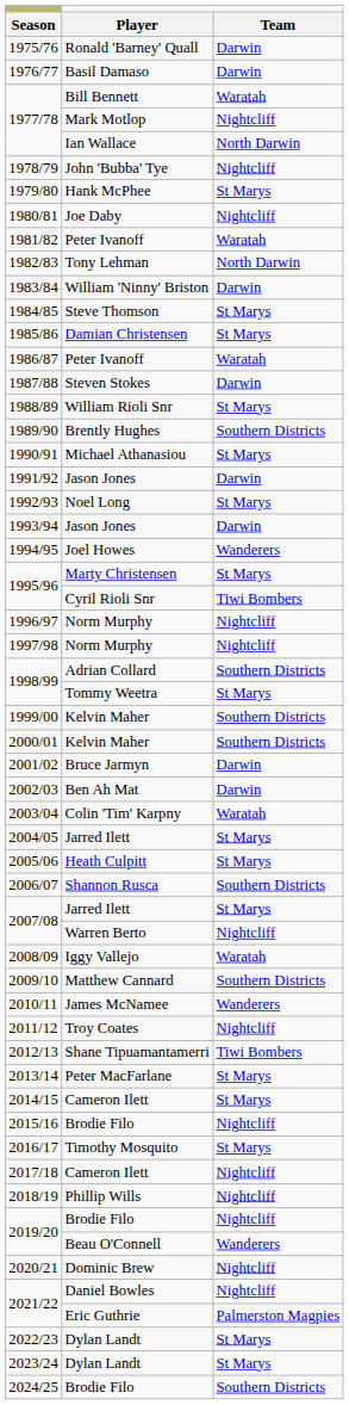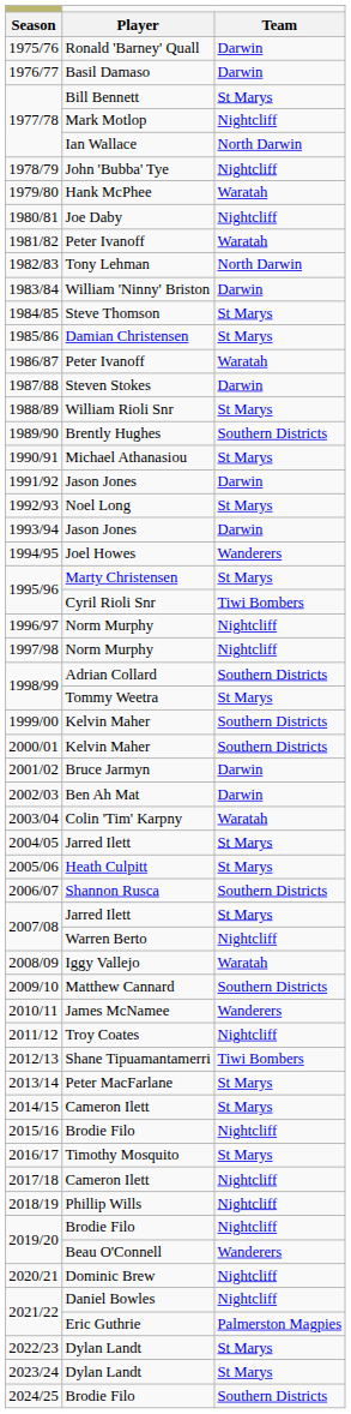 <table class="wikitable sortable">
 <tr style="background:#bdb76b;">
 <td></td>
 </tr>
 <tr>
 <th>Season</th>
 <th>Player</th>
 <th>Team</th>
 </tr>
 <tr>
 <td>1975/76</td>
 <td>Ronald 'Barney' Quall</td>
 <td><a href='#'>Darwin</a></td>
 </tr>
 <tr>
 <td>1976/77</td>
 <td>Basil Damaso</td>
 <td><a href='#'>Darwin</a></td>
 </tr>
 <tr>
 <td rowspan="3">1977/78</td>
 <td>Bill Bennett</td>
-<td><a href='#'>Waratah</a></td>
+<td><a href='#'>St Marys</a></td>
 </tr>
 <tr>
 <td>Mark Motlop</td>
 <td><a href='#'>Nightcliff</a></td>
 </tr>
 <tr>
 <td>Ian Wallace</td>
 <td><a href='#'>North Darwin</a></td>
 </tr>
 <tr>
 <td>1978/79</td>
 <td>John 'Bubba' Tye</td>
 <td><a href='#'>Nightcliff</a></td>
 </tr>
 <tr>
 <td>1979/80</td>
 <td>Hank McPhee</td>
-<td><a href='#'>St Marys</a></td>
+<td><a href='#'>Waratah</a></td>
 </tr>
 <tr>
 <td>1980/81</td>
 <td>Joe Daby</td>
 <td><a href='#'>Nightcliff</a></td>
 </tr>
 <tr>
 <td>1981/82</td>
 <td>Peter Ivanoff</td>
 <td><a href='#'>Waratah</a></td>
 </tr>
 <tr>
 <td>1982/83</td>
 <td>Tony Lehman</td>
 <td><a href='#'>North Darwin</a></td>
 </tr>
 <tr>
 <td>1983/84</td>
 <td>William 'Ninny' Briston</td>
 <td><a href='#'>Darwin</a></td>
 </tr>
 <tr>
 <td>1984/85</td>
 <td>Steve Thomson</td>
 <td><a href='#'>St Marys</a></td>
 </tr>
 <tr>
 <td>1985/86</td>
 <td><a href='#'>Damian Christensen</a></td>
 <td><a href='#'>St Marys</a></td>
 </tr>
 <tr>
 <td>1986/87</td>
 <td>Peter Ivanoff</td>
 <td><a href='#'>Waratah</a></td>
 </tr>
 <tr>
 <td>1987/88</td>
 <td>Steven Stokes</td>
 <td><a href='#'>Darwin</a></td>
 </tr>
 <tr>
 <td>1988/89</td>
 <td>William Rioli Snr</td>
 <td><a href='#'>St Marys</a></td>
 </tr>
 <tr>
 <td>1989/90</td>
 <td>Brently Hughes</td>
 <td><a href='#'>Southern Districts</a></td>
 </tr>
 <tr>
 <td>1990/91</td>
 <td>Michael Athanasiou</td>
 <td><a href='#'>St Marys</a></td>
 </tr>
 <tr>
 <td>1991/92</td>
 <td>Jason Jones</td>
 <td><a href='#'>Darwin</a></td>
 </tr>
 <tr>
 <td>1992/93</td>
 <td>Noel Long</td>
 <td><a href='#'>St Marys</a></td>
 </tr>
 <tr>
 <td>1993/94</td>
 <td>Jason Jones</td>
 <td><a href='#'>Darwin</a></td>
 </tr>
 <tr>
 <td>1994/95</td>
 <td>Joel Howes</td>
 <td><a href='#'>Wanderers</a></td>
 </tr>
 <tr>
 <td rowspan="2">1995/96</td>
 <td><a href='#'>Marty Christensen</a></td>
 <td><a href='#'>St Marys</a></td>
 </tr>
 <tr>
 <td>Cyril Rioli Snr</td>
 <td><a href='#'>Tiwi Bombers</a></td>
 </tr>
 <tr>
 <td>1996/97</td>
 <td>Norm Murphy</td>
 <td><a href='#'>Nightcliff</a></td>
 </tr>
 <tr>
 <td>1997/98</td>
 <td>Norm Murphy</td>
 <td><a href='#'>Nightcliff</a></td>
 </tr>
 <tr>
 <td rowspan="2">1998/99</td>
 <td>Adrian Collard</td>
 <td><a href='#'>Southern Districts</a></td>
 </tr>
 <tr>
 <td>Tommy Weetra</td>
 <td><a href='#'>St Marys</a></td>
 </tr>
 <tr>
 <td>1999/00</td>
 <td>Kelvin Maher</td>
 <td><a href='#'>Southern Districts</a></td>
 </tr>
 <tr>
 <td>2000/01</td>
 <td>Kelvin Maher</td>
 <td><a href='#'>Southern Districts</a></td>
 </tr>
 <tr>
 <td>2001/02</td>
 <td>Bruce Jarmyn</td>
 <td><a href='#'>Darwin</a></td>
 </tr>
 <tr>
 <td>2002/03</td>
 <td>Ben Ah Mat</td>
 <td><a href='#'>Darwin</a></td>
 </tr>
 <tr>
 <td>2003/04</td>
 <td>Colin 'Tim' Karpny</td>
 <td><a href='#'>Waratah</a></td>
 </tr>
 <tr>
 <td>2004/05</td>
 <td>Jarred Ilett</td>
 <td><a href='#'>St Marys</a></td>
 </tr>
 <tr>
 <td>2005/06</td>
 <td><a href='#'>Heath Culpitt</a></td>
 <td><a href='#'>St Marys</a></td>
 </tr>
 <tr>
 <td>2006/07</td>
 <td><a href='#'>Shannon Rusca</a></td>
 <td><a href='#'>Southern Districts</a></td>
 </tr>
 <tr>
 <td rowspan="2">2007/08</td>
 <td>Jarred Ilett</td>
 <td><a href='#'>St Marys</a></td>
 </tr>
 <tr>
 <td>Warren Berto</td>
 <td><a href='#'>Nightcliff</a></td>
 </tr>
 <tr>
 <td>2008/09</td>
 <td>Iggy Vallejo</td>
 <td><a href='#'>Waratah</a></td>
 </tr>
 <tr>
 <td>2009/10</td>
 <td>Matthew Cannard</td>
 <td><a href='#'>Southern Districts</a></td>
 </tr>
 <tr>
 <td>2010/11</td>
 <td>James McNamee</td>
 <td><a href='#'>Wanderers</a></td>
 </tr>
 <tr>
 <td>2011/12</td>
 <td>Troy Coates</td>
 <td><a href='#'>Nightcliff</a></td>
 </tr>
 <tr>
 <td>2012/13</td>
 <td>Shane Tipuamantamerri</td>
 <td><a href='#'>Tiwi Bombers</a></td>
 </tr>
 <tr>
 <td>2013/14</td>
 <td>Peter MacFarlane</td>
 <td><a href='#'>St Marys</a></td>
 </tr>
 <tr>
 <td>2014/15</td>
 <td>Cameron Ilett</td>
 <td><a href='#'>St Marys</a></td>
 </tr>
 <tr>
 <td>2015/16</td>
 <td>Brodie Filo</td>
 <td><a href='#'>Nightcliff</a></td>
 </tr>
 <tr>
 <td>2016/17</td>
 <td>Timothy Mosquito</td>
 <td><a href='#'>St Marys</a></td>
 </tr>
 <tr>
 <td>2017/18</td>
 <td>Cameron Ilett</td>
 <td><a href='#'>Nightcliff</a></td>
 </tr>
 <tr>
 <td>2018/19</td>
 <td>Phillip Wills</td>
 <td><a href='#'>Nightcliff</a></td>
 </tr>
 <tr>
 <td rowspan="2">2019/20</td>
 <td>Brodie Filo</td>
 <td><a href='#'>Nightcliff</a></td>
 </tr>
 <tr>
 <td>Beau O'Connell</td>
 <td><a href='#'>Wanderers</a></td>
 </tr>
 <tr>
 <td>2020/21</td>
 <td>Dominic Brew</td>
 <td><a href='#'>Nightcliff</a></td>
 </tr>
 <tr>
 <td rowspan="2">2021/22</td>
 <td>Daniel Bowles</td>
 <td><a href='#'>Nightcliff</a></td>
 </tr>
 <tr>
 <td>Eric Guthrie</td>
 <td><a href='#'>Palmerston Magpies</a></td>
 </tr>
 <tr>
 <td>2022/23</td>
 <td>Dylan Landt</td>
 <td><a href='#'>St Marys</a></td>
 </tr>
 <tr>
 <td>2023/24</td>
 <td>Dylan Landt</td>
 <td><a href='#'>St Marys</a></td>
 </tr>
 <tr>
 <td>2024/25</td>
 <td>Brodie Filo</td>
 <td><a href='#'>Southern Districts</a></td>
 </tr>
 </table>
